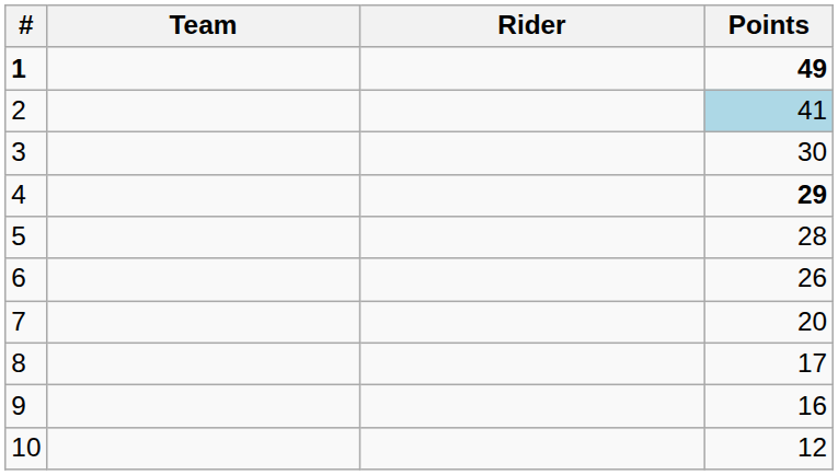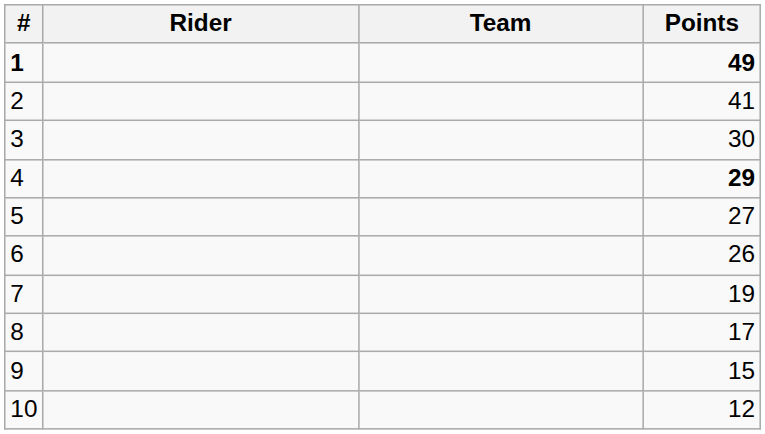 <table class="wikitable">
 <tr>
 <th>#</th>
+<th width="200">Rider</th>
 <th width="180">Team</th>
-<th width="200">Rider</th>
 <th width="70">Points</th>
 </tr>
 <tr>
 <td><strong>1</strong></td>
+<td><strong> </strong></td>
 <td><strong></strong></td>
-<td><strong> </strong></td>
 <td align=right><strong>49</strong></td>
 </tr>
 <tr>
 <td>2</td>
+<td> </td>
 <td></td>
-<td> </td>
-<td align=right style="background: lightblue;">41</td>
+<td align=right>41</td>
 </tr>
 <tr>
 <td>3</td>
 <td></td>
 <td></td>
 <td align=right>30</td>
 </tr>
 <tr>
 <td>4</td>
 <td></td>
 <td></td>
 <td align=right><strong>29</strong></td>
 </tr>
 <tr>
 <td>5</td>
 <td></td>
 <td></td>
-<td align=right>28</td>
+<td align=right>27</td>
 </tr>
 <tr>
 <td>6</td>
 <td></td>
 <td></td>
 <td align=right>26</td>
 </tr>
 <tr>
 <td>7</td>
 <td></td>
 <td></td>
-<td align=right>20</td>
+<td align=right>19</td>
 </tr>
 <tr>
 <td>8</td>
 <td></td>
 <td></td>
 <td align=right>17</td>
 </tr>
 <tr>
 <td>9</td>
 <td></td>
 <td></td>
-<td align=right>16</td>
+<td align=right>15</td>
 </tr>
 <tr>
 <td>10</td>
 <td></td>
 <td></td>
 <td align=right>12</td>
 </tr>
 </table>
